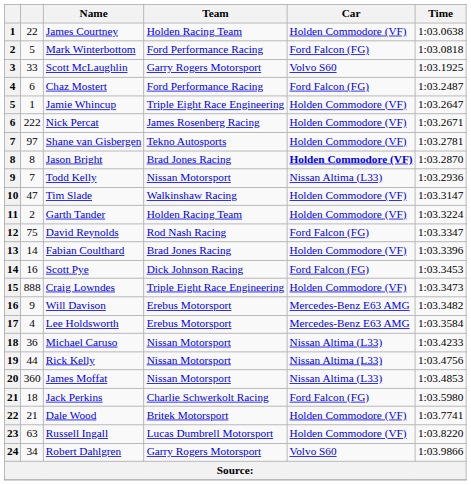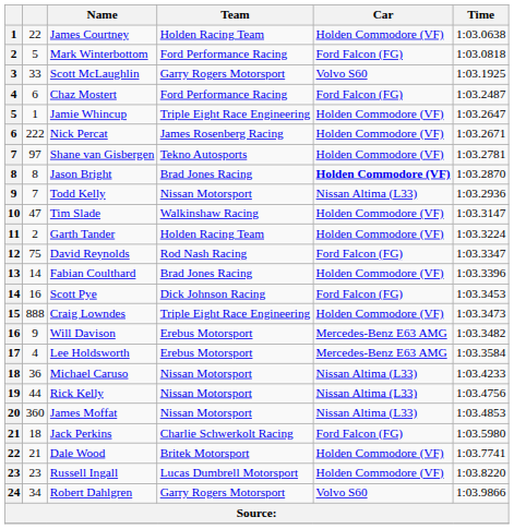 <table class="wikitable" style="font-size: 87%">
 <tr>
 <th></th>
 <th></th>
 <th>Name</th>
 <th>Team</th>
 <th>Car</th>
 <th>Time</th>
 </tr>
 <tr>
 <th>1</th>
 <td align="center">22</td>
 <td> <a href='#'>James Courtney</a></td>
 <td><a href='#'>Holden Racing Team</a></td>
 <td><a href='#'>Holden Commodore (VF)</a></td>
 <td>1:03.0638</td>
 </tr>
 <tr>
 <th>2</th>
 <td align="center">5</td>
 <td> <a href='#'>Mark Winterbottom</a></td>
 <td><a href='#'>Ford Performance Racing</a></td>
 <td><a href='#'>Ford Falcon (FG)</a></td>
 <td>1:03.0818</td>
 </tr>
 <tr>
 <th>3</th>
 <td align="center">33</td>
 <td> <a href='#'>Scott McLaughlin</a></td>
 <td><a href='#'>Garry Rogers Motorsport</a></td>
 <td><a href='#'>Volvo S60</a></td>
 <td>1:03.1925</td>
 </tr>
 <tr>
 <th>4</th>
 <td align="center">6</td>
 <td> <a href='#'>Chaz Mostert</a></td>
 <td><a href='#'>Ford Performance Racing</a></td>
 <td><a href='#'>Ford Falcon (FG)</a></td>
 <td>1:03.2487</td>
 </tr>
 <tr>
 <th>5</th>
 <td align="center">1</td>
 <td> <a href='#'>Jamie Whincup</a></td>
 <td><a href='#'>Triple Eight Race Engineering</a></td>
 <td><a href='#'>Holden Commodore (VF)</a></td>
 <td>1:03.2647</td>
 </tr>
 <tr>
 <th>6</th>
 <td align="center">222</td>
 <td> <a href='#'>Nick Percat</a></td>
 <td><a href='#'>James Rosenberg Racing</a></td>
 <td><a href='#'>Holden Commodore (VF)</a></td>
 <td>1:03.2671</td>
 </tr>
 <tr>
 <th>7</th>
 <td align="center">97</td>
 <td> <a href='#'>Shane van Gisbergen</a></td>
 <td><a href='#'>Tekno Autosports</a></td>
 <td><a href='#'>Holden Commodore (VF)</a></td>
 <td>1:03.2781</td>
 </tr>
 <tr>
 <th>8</th>
 <td align="center">8</td>
 <td> <a href='#'>Jason Bright</a></td>
 <td><a href='#'>Brad Jones Racing</a></td>
 <td><strong><a href='#'>Holden Commodore (VF)</a></strong></td>
 <td>1:03.2870</td>
 </tr>
 <tr>
 <th>9</th>
 <td align="center">7</td>
 <td> <a href='#'>Todd Kelly</a></td>
 <td><a href='#'>Nissan Motorsport</a></td>
 <td><a href='#'>Nissan Altima (L33)</a></td>
 <td>1:03.2936</td>
 </tr>
 <tr>
 <th>10</th>
 <td align="center">47</td>
 <td> <a href='#'>Tim Slade</a></td>
 <td><a href='#'>Walkinshaw Racing</a></td>
 <td><a href='#'>Holden Commodore (VF)</a></td>
 <td>1:03.3147</td>
 </tr>
 <tr>
 <th>11</th>
 <td align="center">2</td>
 <td> <a href='#'>Garth Tander</a></td>
 <td><a href='#'>Holden Racing Team</a></td>
 <td><a href='#'>Holden Commodore (VF)</a></td>
 <td>1:03.3224</td>
 </tr>
 <tr>
 <th>12</th>
 <td align="center">75</td>
 <td> <a href='#'>David Reynolds</a></td>
 <td><a href='#'>Rod Nash Racing</a></td>
 <td><a href='#'>Ford Falcon (FG)</a></td>
 <td>1:03.3347</td>
 </tr>
 <tr>
 <th>13</th>
 <td align="center">14</td>
 <td> <a href='#'>Fabian Coulthard</a></td>
 <td><a href='#'>Brad Jones Racing</a></td>
 <td><a href='#'>Holden Commodore (VF)</a></td>
 <td>1:03.3396</td>
 </tr>
 <tr>
 <th>14</th>
 <td align="center">16</td>
 <td> <a href='#'>Scott Pye</a></td>
 <td><a href='#'>Dick Johnson Racing</a></td>
 <td><a href='#'>Ford Falcon (FG)</a></td>
 <td>1:03.3453</td>
 </tr>
 <tr>
 <th>15</th>
 <td align="center">888</td>
 <td> <a href='#'>Craig Lowndes</a></td>
 <td><a href='#'>Triple Eight Race Engineering</a></td>
 <td><a href='#'>Holden Commodore (VF)</a></td>
 <td>1:03.3473</td>
 </tr>
 <tr>
 <th>16</th>
 <td align="center">9</td>
 <td> <a href='#'>Will Davison</a></td>
 <td><a href='#'>Erebus Motorsport</a></td>
 <td><a href='#'>Mercedes-Benz E63 AMG</a></td>
 <td>1:03.3482</td>
 </tr>
 <tr>
 <th>17</th>
 <td align="center">4</td>
 <td> <a href='#'>Lee Holdsworth</a></td>
 <td><a href='#'>Erebus Motorsport</a></td>
 <td><a href='#'>Mercedes-Benz E63 AMG</a></td>
 <td>1:03.3584</td>
 </tr>
 <tr>
 <th>18</th>
 <td align="center">36</td>
 <td> <a href='#'>Michael Caruso</a></td>
 <td><a href='#'>Nissan Motorsport</a></td>
 <td><a href='#'>Nissan Altima (L33)</a></td>
 <td>1:03.4233</td>
 </tr>
 <tr>
 <th>19</th>
 <td align="center">44</td>
 <td> <a href='#'>Rick Kelly</a></td>
 <td><a href='#'>Nissan Motorsport</a></td>
 <td><a href='#'>Nissan Altima (L33)</a></td>
 <td>1:03.4756</td>
 </tr>
 <tr>
 <th>20</th>
 <td align="center">360</td>
 <td> <a href='#'>James Moffat</a></td>
 <td><a href='#'>Nissan Motorsport</a></td>
 <td><a href='#'>Nissan Altima (L33)</a></td>
 <td>1:03.4853</td>
 </tr>
 <tr>
 <th>21</th>
 <td align="center">18</td>
 <td> <a href='#'>Jack Perkins</a></td>
 <td><a href='#'>Charlie Schwerkolt Racing</a></td>
 <td><a href='#'>Ford Falcon (FG)</a></td>
 <td>1:03.5980</td>
 </tr>
 <tr>
 <th>22</th>
 <td align="center">21</td>
 <td> <a href='#'>Dale Wood</a></td>
 <td><a href='#'>Britek Motorsport</a></td>
 <td><a href='#'>Holden Commodore (VF)</a></td>
 <td>1:03.7741</td>
 </tr>
 <tr>
 <th>23</th>
-<td align="center">63</td>
+<td align="center">23</td>
 <td> <a href='#'>Russell Ingall</a></td>
 <td><a href='#'>Lucas Dumbrell Motorsport</a></td>
 <td><a href='#'>Holden Commodore (VF)</a></td>
 <td>1:03.8220</td>
 </tr>
 <tr>
 <th>24</th>
 <td align="center">34</td>
 <td> <a href='#'>Robert Dahlgren</a></td>
 <td><a href='#'>Garry Rogers Motorsport</a></td>
 <td><a href='#'>Volvo S60</a></td>
 <td>1:03.9866</td>
 </tr>
 <tr>
 <th colspan=6>Source:</th>
 </tr>
 <tr>
 </tr>
 </table>
